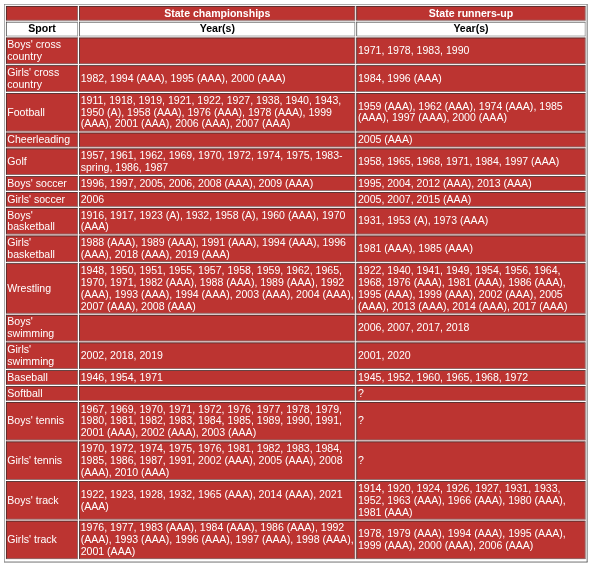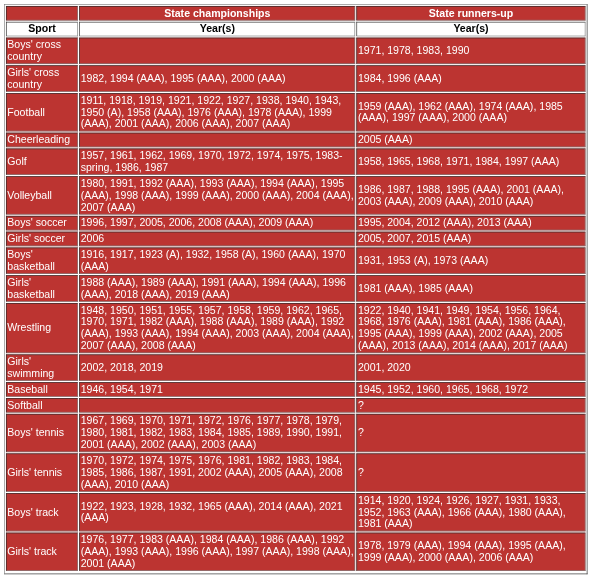 <table border="1">
 <tr align=center style="background: #bc3431; color: white">
 <th></th>
 <th>State championships</th>
 <th>State runners-up</th>
 </tr>
 <tr>
 <th>Sport</th>
 <th>Year(s)</th>
 <th>Year(s)</th>
 </tr>
 <tr style="background: #bc3431; color: white">
 <td>Boys' cross country</td>
 <td></td>
 <td>1971, 1978, 1983, 1990</td>
 </tr>
 <tr style="background: #bc3431; color: white">
 <td>Girls' cross country</td>
 <td>1982, 1994 (AAA), 1995 (AAA), 2000 (AAA)</td>
 <td>1984, 1996 (AAA)</td>
 </tr>
 <tr style="background: #bc3431; color: white">
 <td>Football</td>
 <td>1911, 1918, 1919, 1921, 1922, 1927, 1938, 1940, 1943, 1950 (A), 1958 (AAA), 1976 (AAA), 1978 (AAA), 1999 (AAA), 2001 (AAA), 2006 (AAA), 2007 (AAA)</td>
 <td>1959 (AAA), 1962 (AAA), 1974 (AAA), 1985 (AAA), 1997 (AAA), 2000 (AAA)</td>
 </tr>
 <tr style="background: #bc3431; color: white">
 <td>Cheerleading</td>
 <td></td>
 <td>2005 (AAA)</td>
 </tr>
 <tr style="background: #bc3431; color: white">
 <td>Golf</td>
 <td>1957, 1961, 1962, 1969, 1970, 1972, 1974, 1975, 1983-spring, 1986, 1987</td>
 <td>1958, 1965, 1968, 1971, 1984, 1997 (AAA)</td>
 </tr>
 <tr style="background: #bc3431; color: white">
+<td>Volleyball</td>
+<td>1980, 1991, 1992 (AAA), 1993 (AAA), 1994 (AAA), 1995 (AAA), 1998 (AAA), 1999 (AAA), 2000 (AAA), 2004 (AAA), 2007 (AAA)</td>
+<td>1986, 1987, 1988, 1995 (AAA), 2001 (AAA), 2003 (AAA), 2009 (AAA), 2010 (AAA)</td>
+</tr>
+<tr style="background: #bc3431; color: white">
 <td>Boys' soccer</td>
 <td>1996, 1997, 2005, 2006, 2008 (AAA), 2009 (AAA)</td>
 <td>1995, 2004, 2012 (AAA), 2013 (AAA)</td>
 </tr>
 <tr style="background: #bc3431; color: white">
 <td>Girls' soccer</td>
 <td>2006</td>
 <td>2005, 2007, 2015 (AAA)</td>
 </tr>
 <tr style="background: #bc3431; color: white">
 <td>Boys' basketball</td>
 <td>1916, 1917, 1923 (A), 1932, 1958 (A), 1960 (AAA), 1970 (AAA)</td>
 <td>1931, 1953 (A), 1973 (AAA)</td>
 </tr>
 <tr style="background: #bc3431; color: white">
 <td>Girls' basketball</td>
 <td>1988 (AAA), 1989 (AAA), 1991 (AAA), 1994 (AAA), 1996 (AAA), 2018 (AAA), 2019 (AAA)</td>
 <td>1981 (AAA), 1985 (AAA)</td>
 </tr>
 <tr style="background: #bc3431; color: white">
 <td>Wrestling</td>
 <td>1948, 1950, 1951, 1955, 1957, 1958, 1959, 1962, 1965, 1970, 1971, 1982 (AAA), 1988 (AAA), 1989 (AAA), 1992 (AAA), 1993 (AAA), 1994 (AAA), 2003 (AAA), 2004 (AAA), 2007 (AAA), 2008 (AAA)</td>
 <td>1922, 1940, 1941, 1949, 1954, 1956, 1964, 1968, 1976 (AAA), 1981 (AAA), 1986 (AAA), 1995 (AAA), 1999 (AAA), 2002 (AAA), 2005 (AAA), 2013 (AAA), 2014 (AAA), 2017 (AAA)</td>
-</tr>
-<tr style="background: #bc3431; color: white">
-<td>Boys' swimming</td>
-<td></td>
-<td>2006, 2007, 2017, 2018</td>
 </tr>
 <tr style="background: #bc3431; color: white">
 <td>Girls' swimming</td>
 <td>2002, 2018, 2019</td>
 <td>2001, 2020</td>
 </tr>
 <tr style="background: #bc3431; color: white">
 <td>Baseball</td>
 <td>1946, 1954, 1971</td>
 <td>1945, 1952, 1960, 1965, 1968, 1972</td>
 </tr>
 <tr style="background: #bc3431; color: white">
 <td>Softball</td>
 <td></td>
 <td>?</td>
 </tr>
 <tr style="background: #bc3431; color: white">
 <td>Boys' tennis</td>
 <td>1967, 1969, 1970, 1971, 1972, 1976, 1977, 1978, 1979, 1980, 1981, 1982, 1983, 1984, 1985, 1989, 1990, 1991, 2001 (AAA), 2002 (AAA), 2003 (AAA)</td>
 <td>?</td>
 </tr>
 <tr style="background: #bc3431; color: white">
 <td>Girls' tennis</td>
 <td>1970, 1972, 1974, 1975, 1976, 1981, 1982, 1983, 1984, 1985, 1986, 1987, 1991, 2002 (AAA), 2005 (AAA), 2008 (AAA), 2010 (AAA)</td>
 <td>?</td>
 </tr>
 <tr style="background: #bc3431; color: white">
 <td>Boys' track</td>
 <td>1922, 1923, 1928, 1932, 1965 (AAA), 2014 (AAA), 2021 (AAA)</td>
 <td>1914, 1920, 1924, 1926, 1927, 1931, 1933, 1952, 1963 (AAA), 1966 (AAA), 1980 (AAA), 1981 (AAA)</td>
 </tr>
 <tr style="background: #bc3431; color: white">
 <td>Girls' track</td>
 <td>1976, 1977, 1983 (AAA), 1984 (AAA), 1986 (AAA), 1992 (AAA), 1993 (AAA), 1996 (AAA), 1997 (AAA), 1998 (AAA), 2001 (AAA)</td>
 <td>1978, 1979 (AAA), 1994 (AAA), 1995 (AAA), 1999 (AAA), 2000 (AAA), 2006 (AAA)</td>
 </tr>
 <tr style="background: #bc3431; color: white">
 </tr>
 </table>
